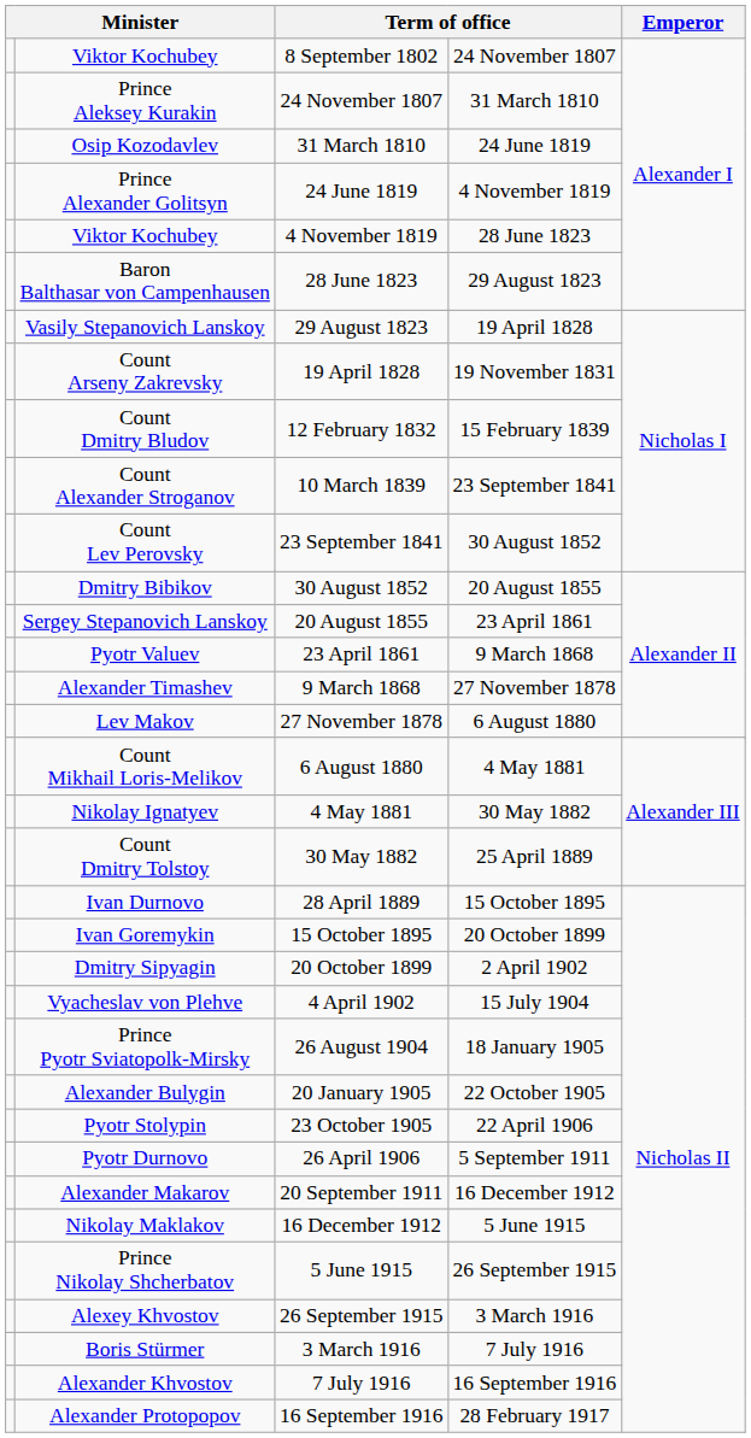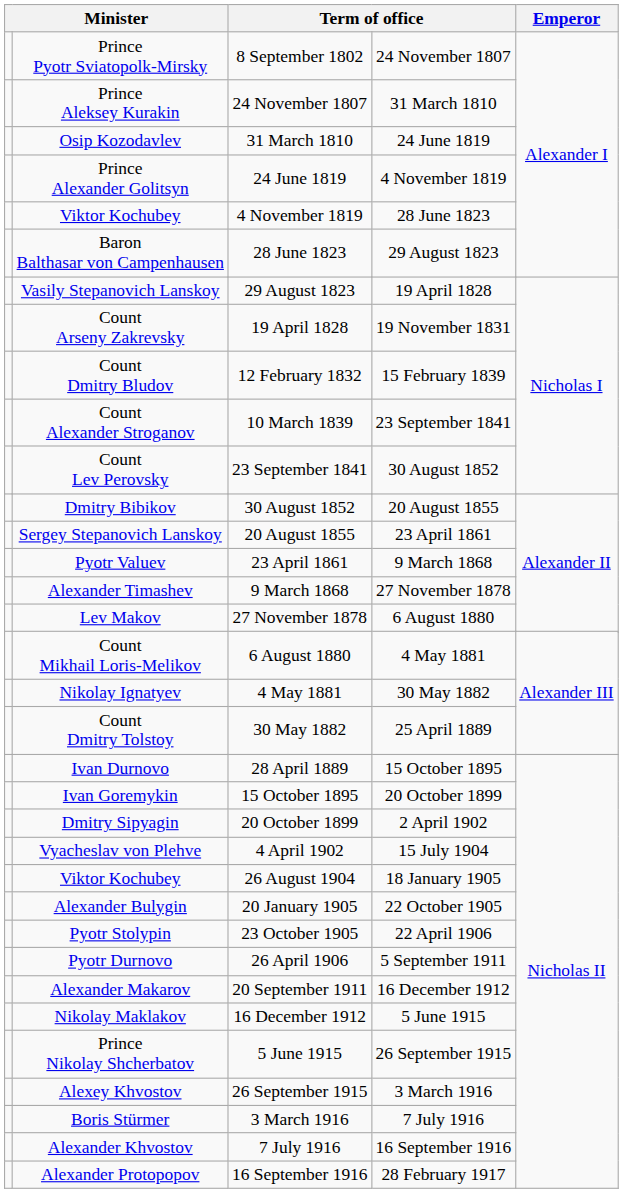 <table class="wikitable" style="text-align:center;">
 <tr>
 <th colspan=2>Minister</th>
 <th colspan=2>Term of office</th>
 <th><a href='#'>Emperor</a></th>
 </tr>
 <tr>
 <td></td>
-<td><a href='#'>Viktor Kochubey</a></td>
+<td>Prince<br><a href='#'>Pyotr Sviatopolk-Mirsky</a></td>
 <td>8 September 1802</td>
 <td>24 November 1807</td>
 <td rowspan=7><a href='#'>Alexander I</a></td>
 </tr>
 <tr>
 <td></td>
 <td>Prince<br><a href='#'>Aleksey Kurakin</a></td>
 <td>24 November 1807</td>
 <td>31 March 1810</td>
 </tr>
 <tr>
 <td></td>
 <td><a href='#'>Osip Kozodavlev</a></td>
 <td>31 March 1810</td>
 <td>24 June 1819</td>
 </tr>
 <tr>
 <td></td>
 <td>Prince<br><a href='#'>Alexander Golitsyn</a></td>
 <td>24 June 1819</td>
 <td>4 November 1819</td>
 </tr>
 <tr>
 <td></td>
 <td><a href='#'>Viktor Kochubey</a></td>
 <td>4 November 1819</td>
 <td>28 June 1823</td>
 </tr>
 <tr>
 <td></td>
 <td>Baron<br><a href='#'>Balthasar von Campenhausen</a></td>
 <td>28 June 1823</td>
 <td>29 August 1823</td>
 </tr>
 <tr>
 <td rowspan=2></td>
 <td rowspan=2><a href='#'>Vasily Stepanovich Lanskoy</a></td>
 <td rowspan=2>29 August 1823</td>
 <td rowspan=2>19 April 1828</td>
 </tr>
 <tr>
 <td rowspan=6><a href='#'>Nicholas I</a></td>
 </tr>
 <tr>
 <td></td>
 <td>Count<br><a href='#'>Arseny Zakrevsky</a></td>
 <td>19 April 1828</td>
 <td>19 November 1831</td>
 </tr>
 <tr>
 <td></td>
 <td>Count<br><a href='#'>Dmitry Bludov</a></td>
 <td>12 February 1832</td>
 <td>15 February 1839</td>
 </tr>
 <tr>
 <td></td>
 <td>Count<br><a href='#'>Alexander Stroganov</a></td>
 <td>10 March 1839</td>
 <td>23 September 1841</td>
 </tr>
 <tr>
 <td></td>
 <td>Count<br><a href='#'>Lev Perovsky</a></td>
 <td>23 September 1841</td>
 <td>30 August 1852</td>
 </tr>
 <tr>
 <td rowspan=2></td>
 <td rowspan=2><a href='#'>Dmitry Bibikov</a></td>
 <td rowspan=2>30 August 1852</td>
 <td rowspan=2>20 August 1855</td>
 </tr>
 <tr>
 <td rowspan=6><a href='#'>Alexander II</a></td>
 </tr>
 <tr>
 <td></td>
 <td><a href='#'>Sergey Stepanovich Lanskoy</a></td>
 <td>20 August 1855</td>
 <td>23 April 1861</td>
 </tr>
 <tr>
 <td></td>
 <td><a href='#'>Pyotr Valuev</a></td>
 <td>23 April 1861</td>
 <td>9 March 1868</td>
 </tr>
 <tr>
 <td></td>
 <td><a href='#'>Alexander Timashev</a></td>
 <td>9 March 1868</td>
 <td>27 November 1878</td>
 </tr>
 <tr>
 <td></td>
 <td><a href='#'>Lev Makov</a></td>
 <td>27 November 1878</td>
 <td>6 August 1880</td>
 </tr>
 <tr>
 <td rowspan=2></td>
 <td rowspan=2>Count<br><a href='#'>Mikhail Loris-Melikov</a></td>
 <td rowspan=2>6 August 1880</td>
 <td rowspan=2>4 May 1881</td>
 </tr>
 <tr>
 <td rowspan=4><a href='#'>Alexander III</a></td>
 </tr>
 <tr>
 <td></td>
 <td><a href='#'>Nikolay Ignatyev</a></td>
 <td>4 May 1881</td>
 <td>30 May 1882</td>
 </tr>
 <tr>
 <td></td>
 <td>Count<br><a href='#'>Dmitry Tolstoy</a></td>
 <td>30 May 1882</td>
 <td>25 April 1889</td>
 </tr>
 <tr>
 <td rowspan=2></td>
 <td rowspan=2><a href='#'>Ivan Durnovo</a></td>
 <td rowspan=2>28 April 1889</td>
 <td rowspan=2>15 October 1895</td>
 </tr>
 <tr>
 <td rowspan=15><a href='#'>Nicholas II</a></td>
 </tr>
 <tr>
 <td></td>
 <td><a href='#'>Ivan Goremykin</a></td>
 <td>15 October 1895</td>
 <td>20 October 1899</td>
 </tr>
 <tr>
 <td></td>
 <td><a href='#'>Dmitry Sipyagin</a></td>
 <td>20 October 1899</td>
 <td>2 April 1902</td>
 </tr>
 <tr>
 <td></td>
 <td><a href='#'>Vyacheslav von Plehve</a></td>
 <td>4 April 1902</td>
 <td>15 July 1904</td>
 </tr>
 <tr>
 <td></td>
-<td>Prince<br><a href='#'>Pyotr Sviatopolk-Mirsky</a></td>
+<td><a href='#'>Viktor Kochubey</a></td>
 <td>26 August 1904</td>
 <td>18 January 1905</td>
 </tr>
 <tr>
 <td></td>
 <td><a href='#'>Alexander Bulygin</a></td>
 <td>20 January 1905</td>
 <td>22 October 1905</td>
 </tr>
 <tr>
 <td></td>
 <td><a href='#'>Pyotr Stolypin</a></td>
 <td>23 October 1905</td>
 <td>22 April 1906</td>
 </tr>
 <tr>
 <td></td>
 <td><a href='#'>Pyotr Durnovo</a></td>
 <td>26 April 1906</td>
 <td>5 September 1911</td>
 </tr>
 <tr>
 <td></td>
 <td><a href='#'>Alexander Makarov</a></td>
 <td>20 September 1911</td>
 <td>16 December 1912</td>
 </tr>
 <tr>
 <td></td>
 <td><a href='#'>Nikolay Maklakov</a></td>
 <td>16 December 1912</td>
 <td>5 June 1915</td>
 </tr>
 <tr>
 <td></td>
 <td>Prince<br><a href='#'>Nikolay Shcherbatov</a></td>
 <td>5 June 1915</td>
 <td>26 September 1915</td>
 </tr>
 <tr>
 <td></td>
 <td><a href='#'>Alexey Khvostov</a></td>
 <td>26 September 1915</td>
 <td>3 March 1916</td>
 </tr>
 <tr>
 <td></td>
 <td><a href='#'>Boris Stürmer</a></td>
 <td>3 March 1916</td>
 <td>7 July 1916</td>
 </tr>
 <tr>
 <td></td>
 <td><a href='#'>Alexander Khvostov</a></td>
 <td>7 July 1916</td>
 <td>16 September 1916</td>
 </tr>
 <tr>
 <td></td>
 <td><a href='#'>Alexander Protopopov</a></td>
 <td>16 September 1916</td>
 <td>28 February 1917</td>
 </tr>
 </table>
